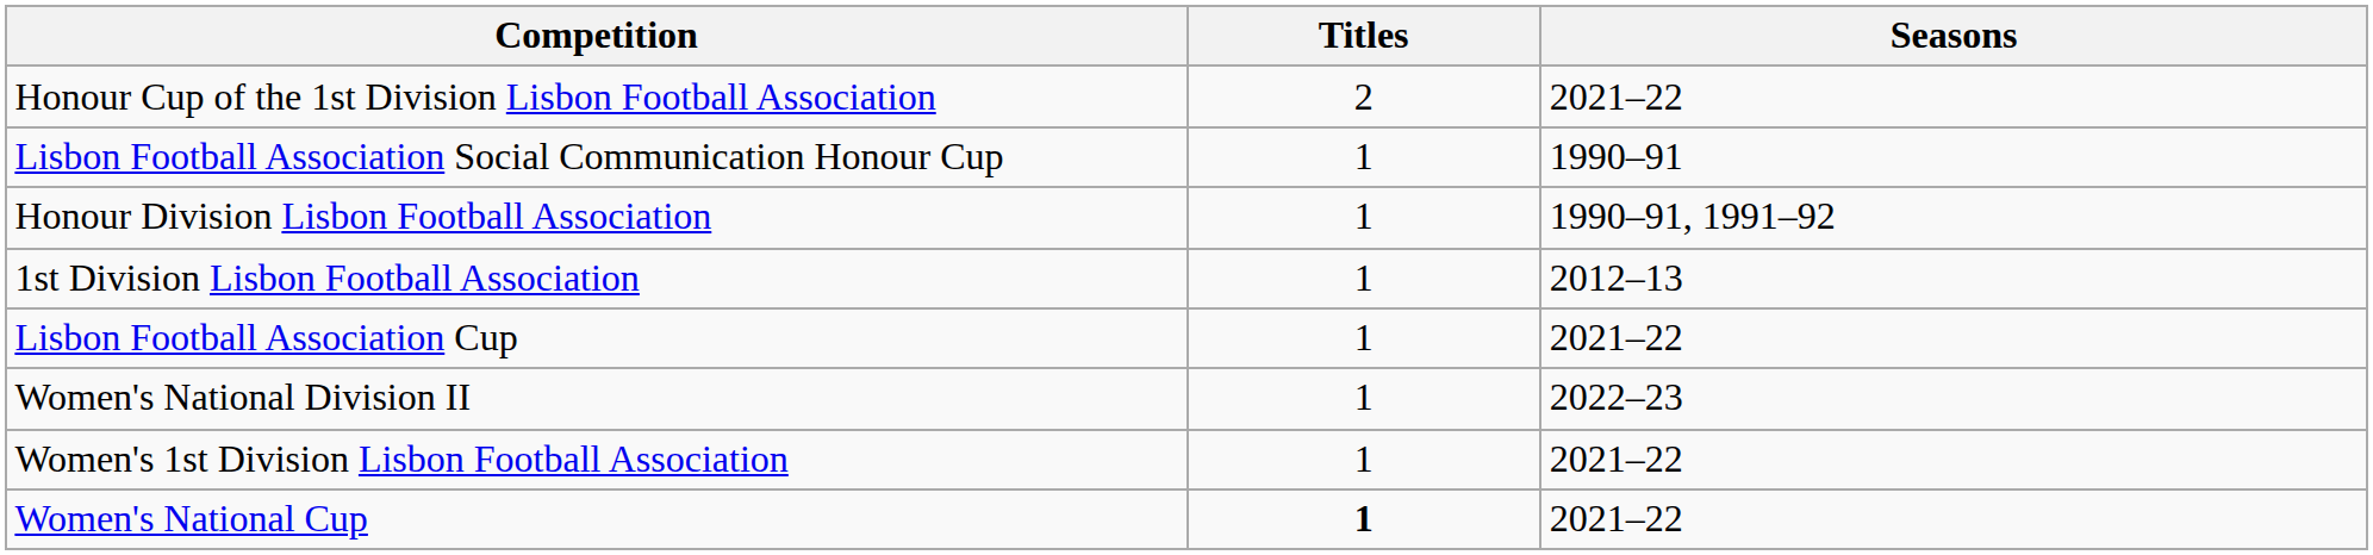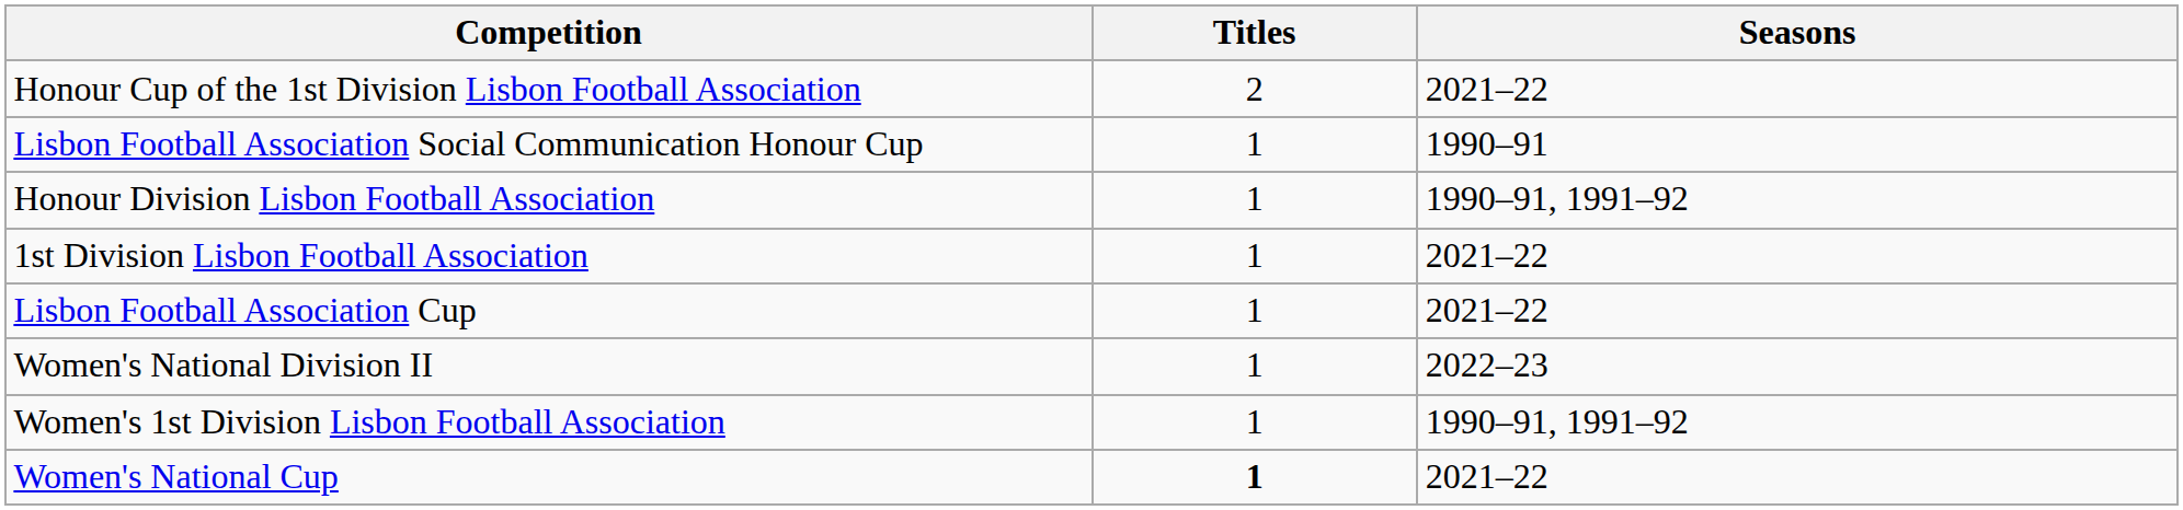 <table class="wikitable" style="width: 50%;">
 <tr>
 <th style="width: 50%;">Competition</th>
 <th style="width: 15%; text-align: center;">Titles</th>
 <th style="width: 35%;">Seasons</th>
 </tr>
 <tr>
 <td>Honour Cup of the 1st Division <a href='#'>Lisbon Football Association</a></td>
 <td style="text-align: center;">2</td>
 <td>2021–22</td>
 </tr>
 <tr>
 <td><a href='#'>Lisbon Football Association</a> Social Communication Honour Cup</td>
 <td style="text-align: center;">1</td>
 <td>1990–91</td>
 </tr>
 <tr>
 <td>Honour Division <a href='#'>Lisbon Football Association</a></td>
 <td style="text-align: center;">1</td>
 <td>1990–91, 1991–92</td>
 </tr>
 <tr>
 <td>1st Division <a href='#'>Lisbon Football Association</a></td>
 <td style="text-align: center;">1</td>
-<td>2012–13</td>
+<td>2021–22</td>
 </tr>
 <tr>
 <td><a href='#'>Lisbon Football Association</a> Cup</td>
 <td style="text-align: center;">1</td>
 <td>2021–22</td>
 </tr>
 <tr>
 <td>Women's National Division II</td>
 <td style="text-align: center;">1</td>
 <td>2022–23</td>
 </tr>
 <tr>
 <td>Women's 1st Division <a href='#'>Lisbon Football Association</a></td>
 <td style="text-align: center;">1</td>
-<td>2021–22</td>
+<td>1990–91, 1991–92</td>
 </tr>
 <tr>
 <td><a href='#'>Women's National Cup</a></td>
 <td style="text-align: center;"><strong>1</strong></td>
 <td>2021–22</td>
 </tr>
 </table>
